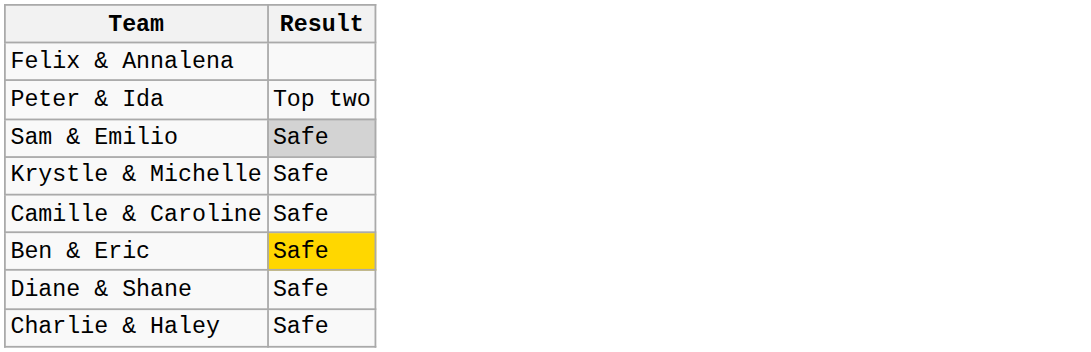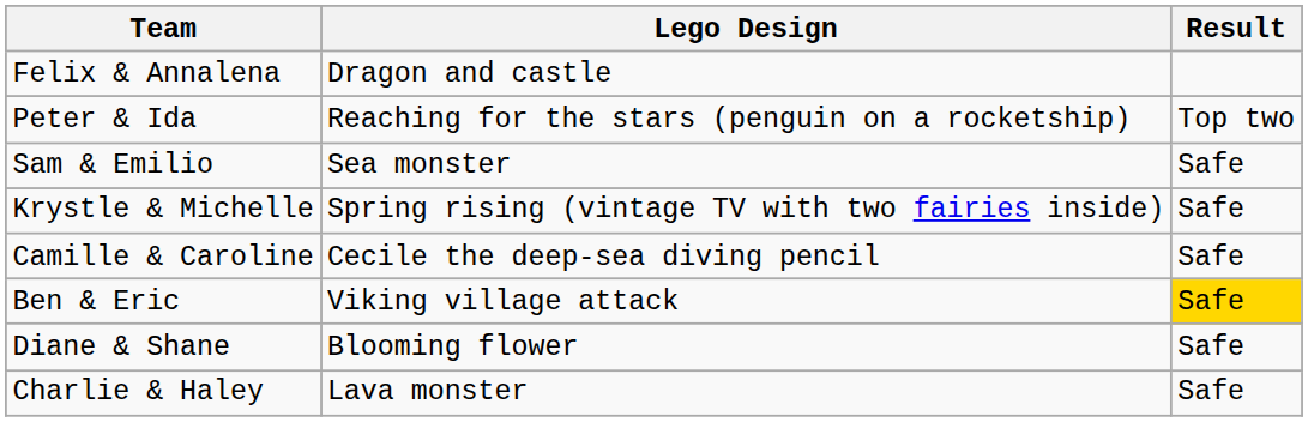 <table class="wikitable">
 <tr>
 <th>Team</th>
+<th>Lego Design</th>
 <th>Result</th>
 </tr>
 <tr>
 <td>Felix & Annalena</td>
+<td>Dragon and castle</td>
 <td></td>
 </tr>
 <tr>
 <td>Peter & Ida</td>
+<td>Reaching for the stars (penguin on a rocketship)</td>
 <td>Top two</td>
 </tr>
 <tr>
 <td>Sam & Emilio</td>
-<td style="background: lightgrey;">Safe</td>
+<td>Sea monster</td>
+<td>Safe</td>
 </tr>
 <tr>
 <td>Krystle & Michelle</td>
+<td>Spring rising (vintage TV with two <a href='#'>fairies</a> inside)</td>
 <td>Safe</td>
 </tr>
 <tr>
 <td>Camille & Caroline</td>
+<td>Cecile the deep-sea diving pencil</td>
 <td>Safe</td>
 </tr>
 <tr>
 <td>Ben & Eric</td>
+<td>Viking village attack</td>
 <td style="background: gold;">Safe</td>
 </tr>
 <tr>
 <td>Diane & Shane</td>
+<td>Blooming flower</td>
 <td>Safe</td>
 </tr>
 <tr>
 <td>Charlie & Haley</td>
+<td>Lava monster</td>
 <td>Safe</td>
 </tr>
 </table>
